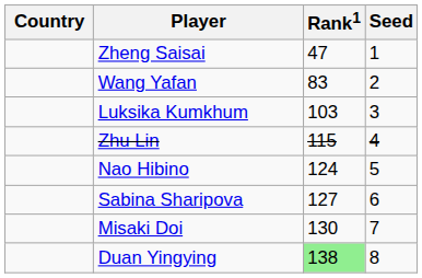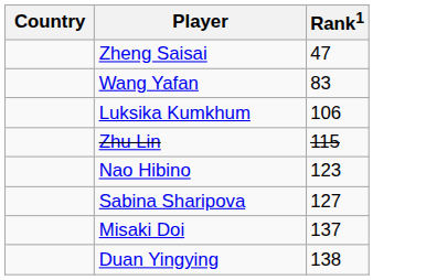 <table class="sortable wikitable">
 <tr>
 <th width="70">Country</th>
 <th width="175">Player</th>
 <th>Rank<sup>1</sup></th>
-<th>Seed</th>
 </tr>
 <tr>
 <td></td>
 <td><a href='#'>Zheng Saisai</a></td>
 <td>47</td>
-<td>1</td>
 </tr>
 <tr>
 <td></td>
 <td><a href='#'>Wang Yafan</a></td>
 <td>83</td>
-<td>2</td>
 </tr>
 <tr>
 <td></td>
 <td><a href='#'>Luksika Kumkhum</a></td>
-<td>103</td>
-<td>3</td>
+<td>106</td>
 </tr>
 <tr>
 <td><s></s></td>
 <td><s><a href='#'>Zhu Lin</a></s></td>
 <td><s>115</s></td>
-<td><s>4</s></td>
 </tr>
 <tr>
 <td></td>
 <td><a href='#'>Nao Hibino</a></td>
-<td>124</td>
-<td>5</td>
+<td>123</td>
 </tr>
 <tr>
 <td></td>
 <td><a href='#'>Sabina Sharipova</a></td>
 <td>127</td>
-<td>6</td>
 </tr>
 <tr>
 <td></td>
 <td><a href='#'>Misaki Doi</a></td>
-<td>130</td>
-<td>7</td>
+<td>137</td>
 </tr>
 <tr>
 <td></td>
 <td><a href='#'>Duan Yingying</a></td>
-<td style="background: lightgreen;">138</td>
-<td>8</td>
+<td>138</td>
 </tr>
 </table>
